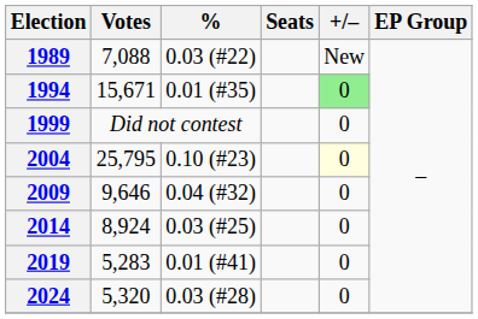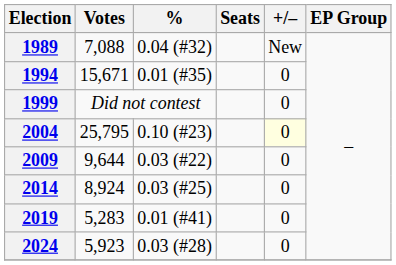 <table class="wikitable" style="text-align:center;">
 <tr>
 <th>Election</th>
 <th>Votes</th>
 <th>%</th>
 <th>Seats</th>
 <th>+/–</th>
 <th>EP Group</th>
 </tr>
 <tr>
 <th><a href='#'>1989</a></th>
 <td>7,088</td>
-<td>0.03 (#22)</td>
+<td>0.04 (#32)</td>
 <td></td>
 <td>New</td>
 <td rowspan=8>–</td>
 </tr>
 <tr>
 <th><a href='#'>1994</a></th>
 <td>15,671</td>
 <td>0.01 (#35)</td>
 <td></td>
-<td style="background: lightgreen;"> 0</td>
+<td> 0</td>
 </tr>
 <tr>
 <th><a href='#'>1999</a></th>
 <td colspan=2><em>Did not contest</em></td>
 <td></td>
 <td> 0</td>
 </tr>
 <tr>
 <th><a href='#'>2004</a></th>
 <td>25,795</td>
 <td>0.10 (#23)</td>
 <td></td>
 <td style="background: lightyellow;"> 0</td>
 </tr>
 <tr>
 <th><a href='#'>2009</a></th>
-<td>9,646</td>
-<td>0.04 (#32)</td>
+<td>9,644</td>
+<td>0.03 (#22)</td>
 <td></td>
 <td> 0</td>
 </tr>
 <tr>
 <th><a href='#'>2014</a></th>
 <td>8,924</td>
 <td>0.03 (#25)</td>
 <td></td>
 <td> 0</td>
 </tr>
 <tr>
 <th><a href='#'>2019</a></th>
 <td>5,283</td>
 <td>0.01 (#41)</td>
 <td></td>
 <td> 0</td>
 </tr>
 <tr>
 <th><a href='#'>2024</a></th>
-<td>5,320</td>
+<td>5,923</td>
 <td>0.03 (#28)</td>
 <td></td>
 <td> 0</td>
 </tr>
 <tr>
 </tr>
 </table>
